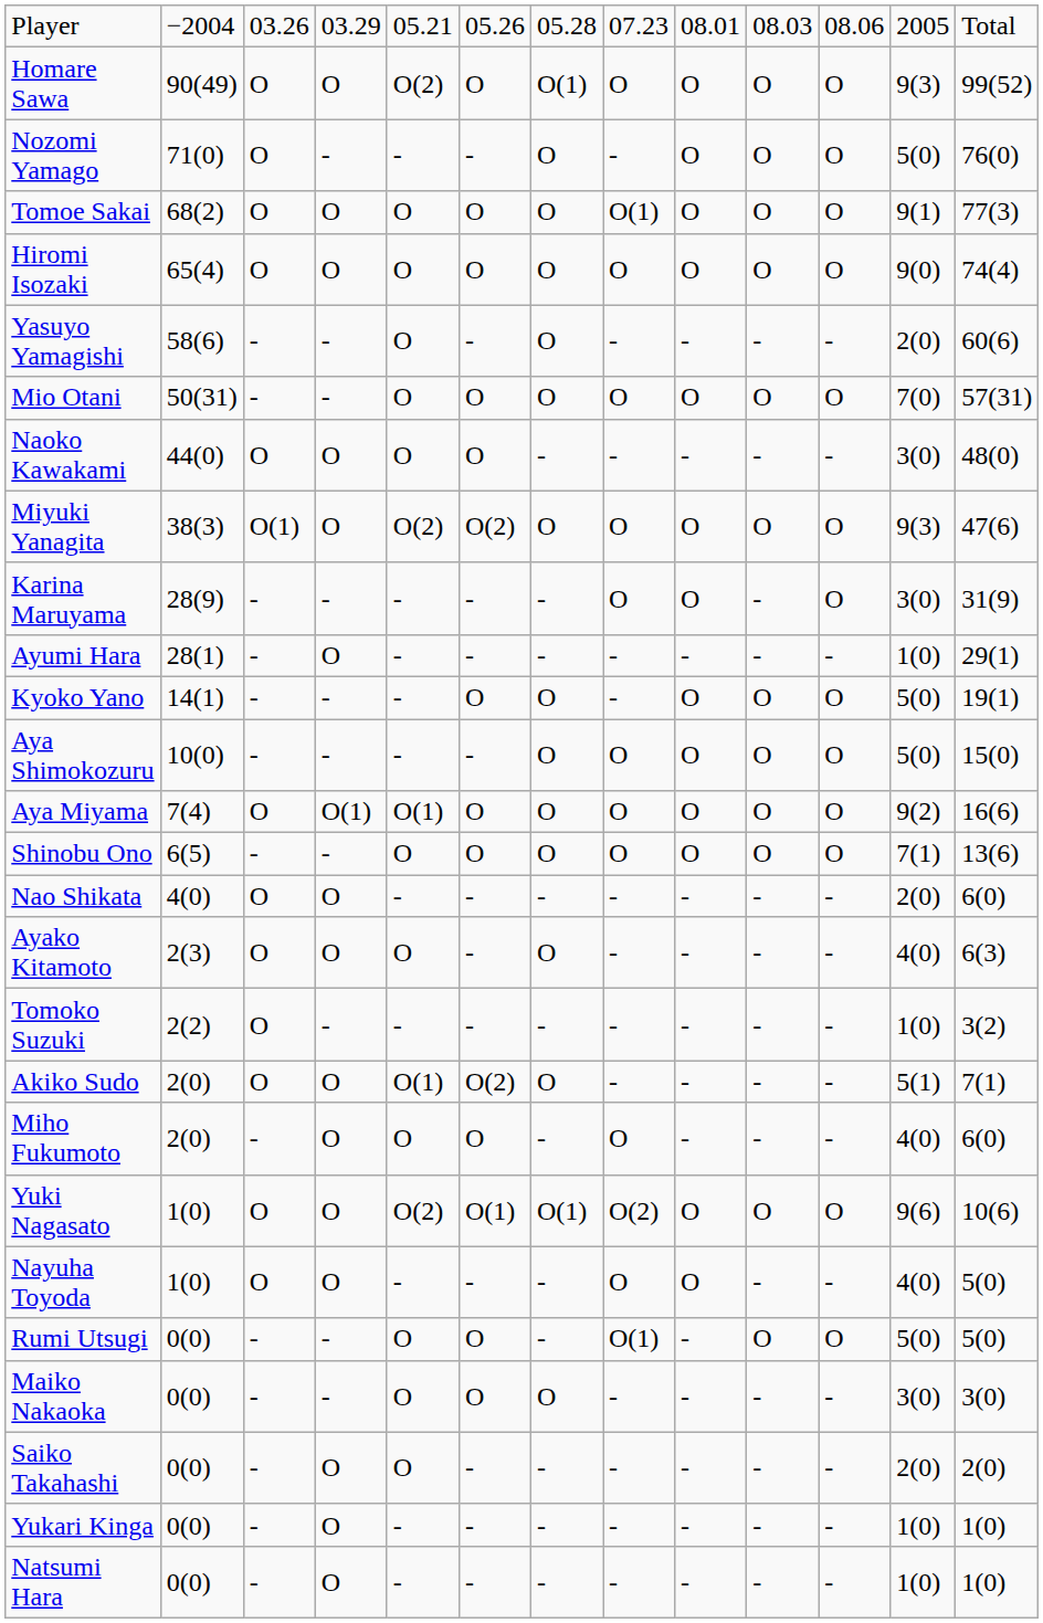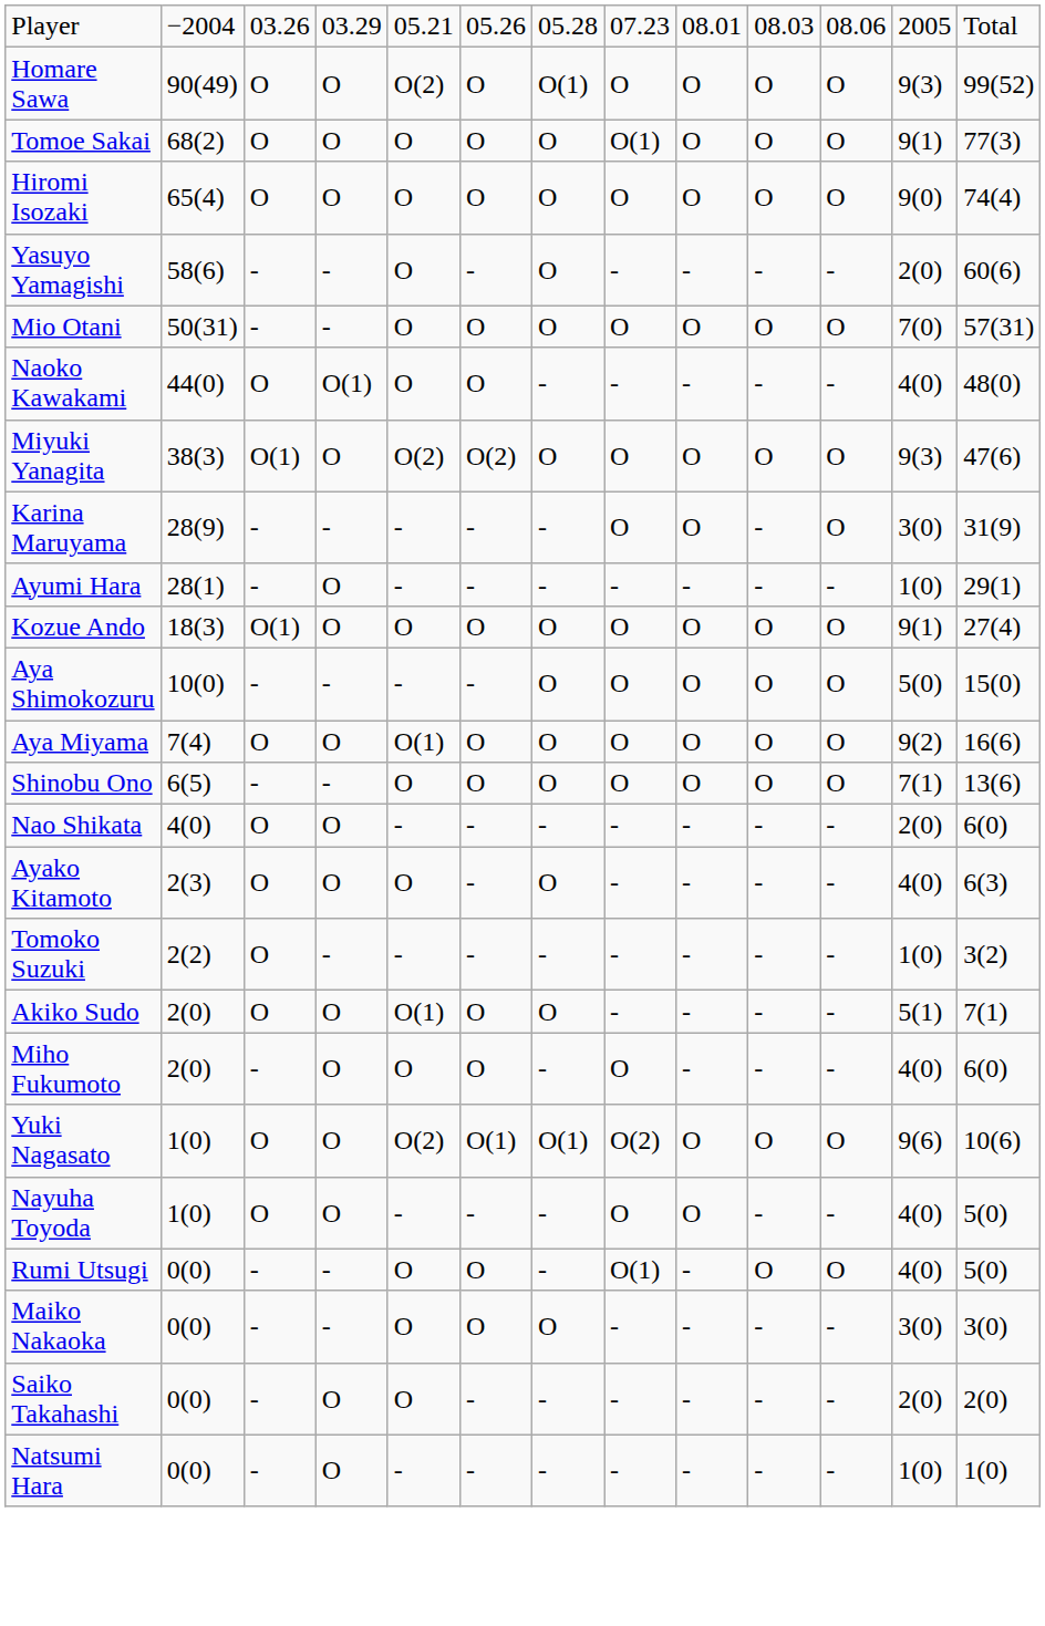 <table class="wikitable" style="text-align:left;">
 <tr>
 <td>Player</td>
 <td>−2004</td>
 <td>03.26</td>
 <td>03.29</td>
 <td>05.21</td>
 <td>05.26</td>
 <td>05.28</td>
 <td>07.23</td>
 <td>08.01</td>
 <td>08.03</td>
 <td>08.06</td>
 <td>2005</td>
 <td>Total</td>
 </tr>
 <tr>
 <td><a href='#'>Homare Sawa</a></td>
 <td>90(49)</td>
 <td>O</td>
 <td>O</td>
 <td>O(2)</td>
 <td>O</td>
 <td>O(1)</td>
 <td>O</td>
 <td>O</td>
 <td>O</td>
 <td>O</td>
 <td>9(3)</td>
 <td>99(52)</td>
-</tr>
-<tr>
-<td><a href='#'>Nozomi Yamago</a></td>
-<td>71(0)</td>
-<td>O</td>
-<td>-</td>
-<td>-</td>
-<td>-</td>
-<td>O</td>
-<td>-</td>
-<td>O</td>
-<td>O</td>
-<td>O</td>
-<td>5(0)</td>
-<td>76(0)</td>
 </tr>
 <tr>
 <td><a href='#'>Tomoe Sakai</a></td>
 <td>68(2)</td>
 <td>O</td>
 <td>O</td>
 <td>O</td>
 <td>O</td>
 <td>O</td>
 <td>O(1)</td>
 <td>O</td>
 <td>O</td>
 <td>O</td>
 <td>9(1)</td>
 <td>77(3)</td>
 </tr>
 <tr>
 <td><a href='#'>Hiromi Isozaki</a></td>
 <td>65(4)</td>
 <td>O</td>
 <td>O</td>
 <td>O</td>
 <td>O</td>
 <td>O</td>
 <td>O</td>
 <td>O</td>
 <td>O</td>
 <td>O</td>
 <td>9(0)</td>
 <td>74(4)</td>
 </tr>
 <tr>
 <td><a href='#'>Yasuyo Yamagishi</a></td>
 <td>58(6)</td>
 <td>-</td>
 <td>-</td>
 <td>O</td>
 <td>-</td>
 <td>O</td>
 <td>-</td>
 <td>-</td>
 <td>-</td>
 <td>-</td>
 <td>2(0)</td>
 <td>60(6)</td>
 </tr>
 <tr>
 <td><a href='#'>Mio Otani</a></td>
 <td>50(31)</td>
 <td>-</td>
 <td>-</td>
 <td>O</td>
 <td>O</td>
 <td>O</td>
 <td>O</td>
 <td>O</td>
 <td>O</td>
 <td>O</td>
 <td>7(0)</td>
 <td>57(31)</td>
 </tr>
 <tr>
 <td><a href='#'>Naoko Kawakami</a></td>
 <td>44(0)</td>
 <td>O</td>
-<td>O</td>
+<td>O(1)</td>
 <td>O</td>
 <td>O</td>
 <td>-</td>
 <td>-</td>
 <td>-</td>
 <td>-</td>
 <td>-</td>
-<td>3(0)</td>
+<td>4(0)</td>
 <td>48(0)</td>
 </tr>
 <tr>
 <td><a href='#'>Miyuki Yanagita</a></td>
 <td>38(3)</td>
 <td>O(1)</td>
 <td>O</td>
 <td>O(2)</td>
 <td>O(2)</td>
 <td>O</td>
 <td>O</td>
 <td>O</td>
 <td>O</td>
 <td>O</td>
 <td>9(3)</td>
 <td>47(6)</td>
 </tr>
 <tr>
 <td><a href='#'>Karina Maruyama</a></td>
 <td>28(9)</td>
 <td>-</td>
 <td>-</td>
 <td>-</td>
 <td>-</td>
 <td>-</td>
 <td>O</td>
 <td>O</td>
 <td>-</td>
 <td>O</td>
 <td>3(0)</td>
 <td>31(9)</td>
 </tr>
 <tr>
 <td><a href='#'>Ayumi Hara</a></td>
 <td>28(1)</td>
 <td>-</td>
 <td>O</td>
 <td>-</td>
 <td>-</td>
 <td>-</td>
 <td>-</td>
 <td>-</td>
 <td>-</td>
 <td>-</td>
 <td>1(0)</td>
 <td>29(1)</td>
 </tr>
 <tr>
-<td><a href='#'>Kyoko Yano</a></td>
-<td>14(1)</td>
-<td>-</td>
-<td>-</td>
-<td>-</td>
-<td>O</td>
-<td>O</td>
-<td>-</td>
+<td><a href='#'>Kozue Ando</a></td>
+<td>18(3)</td>
+<td>O(1)</td>
 <td>O</td>
 <td>O</td>
 <td>O</td>
-<td>5(0)</td>
-<td>19(1)</td>
+<td>O</td>
+<td>O</td>
+<td>O</td>
+<td>O</td>
+<td>O</td>
+<td>9(1)</td>
+<td>27(4)</td>
 </tr>
 <tr>
 <td><a href='#'>Aya Shimokozuru</a></td>
 <td>10(0)</td>
 <td>-</td>
 <td>-</td>
 <td>-</td>
 <td>-</td>
 <td>O</td>
 <td>O</td>
 <td>O</td>
 <td>O</td>
 <td>O</td>
 <td>5(0)</td>
 <td>15(0)</td>
 </tr>
 <tr>
 <td><a href='#'>Aya Miyama</a></td>
 <td>7(4)</td>
 <td>O</td>
-<td>O(1)</td>
+<td>O</td>
 <td>O(1)</td>
 <td>O</td>
 <td>O</td>
 <td>O</td>
 <td>O</td>
 <td>O</td>
 <td>O</td>
 <td>9(2)</td>
 <td>16(6)</td>
 </tr>
 <tr>
 <td><a href='#'>Shinobu Ono</a></td>
 <td>6(5)</td>
 <td>-</td>
 <td>-</td>
 <td>O</td>
 <td>O</td>
 <td>O</td>
 <td>O</td>
 <td>O</td>
 <td>O</td>
 <td>O</td>
 <td>7(1)</td>
 <td>13(6)</td>
 </tr>
 <tr>
 <td><a href='#'>Nao Shikata</a></td>
 <td>4(0)</td>
 <td>O</td>
 <td>O</td>
 <td>-</td>
 <td>-</td>
 <td>-</td>
 <td>-</td>
 <td>-</td>
 <td>-</td>
 <td>-</td>
 <td>2(0)</td>
 <td>6(0)</td>
 </tr>
 <tr>
 <td><a href='#'>Ayako Kitamoto</a></td>
 <td>2(3)</td>
 <td>O</td>
 <td>O</td>
 <td>O</td>
 <td>-</td>
 <td>O</td>
 <td>-</td>
 <td>-</td>
 <td>-</td>
 <td>-</td>
 <td>4(0)</td>
 <td>6(3)</td>
 </tr>
 <tr>
 <td><a href='#'>Tomoko Suzuki</a></td>
 <td>2(2)</td>
 <td>O</td>
 <td>-</td>
 <td>-</td>
 <td>-</td>
 <td>-</td>
 <td>-</td>
 <td>-</td>
 <td>-</td>
 <td>-</td>
 <td>1(0)</td>
 <td>3(2)</td>
 </tr>
 <tr>
 <td><a href='#'>Akiko Sudo</a></td>
 <td>2(0)</td>
 <td>O</td>
 <td>O</td>
 <td>O(1)</td>
-<td>O(2)</td>
+<td>O</td>
 <td>O</td>
 <td>-</td>
 <td>-</td>
 <td>-</td>
 <td>-</td>
 <td>5(1)</td>
 <td>7(1)</td>
 </tr>
 <tr>
 <td><a href='#'>Miho Fukumoto</a></td>
 <td>2(0)</td>
 <td>-</td>
 <td>O</td>
 <td>O</td>
 <td>O</td>
 <td>-</td>
 <td>O</td>
 <td>-</td>
 <td>-</td>
 <td>-</td>
 <td>4(0)</td>
 <td>6(0)</td>
 </tr>
 <tr>
 <td><a href='#'>Yuki Nagasato</a></td>
 <td>1(0)</td>
 <td>O</td>
 <td>O</td>
 <td>O(2)</td>
 <td>O(1)</td>
 <td>O(1)</td>
 <td>O(2)</td>
 <td>O</td>
 <td>O</td>
 <td>O</td>
 <td>9(6)</td>
 <td>10(6)</td>
 </tr>
 <tr>
 <td><a href='#'>Nayuha Toyoda</a></td>
 <td>1(0)</td>
 <td>O</td>
 <td>O</td>
 <td>-</td>
 <td>-</td>
 <td>-</td>
 <td>O</td>
 <td>O</td>
 <td>-</td>
 <td>-</td>
 <td>4(0)</td>
 <td>5(0)</td>
 </tr>
 <tr>
 <td><a href='#'>Rumi Utsugi</a></td>
 <td>0(0)</td>
 <td>-</td>
 <td>-</td>
 <td>O</td>
 <td>O</td>
 <td>-</td>
 <td>O(1)</td>
 <td>-</td>
 <td>O</td>
 <td>O</td>
-<td>5(0)</td>
+<td>4(0)</td>
 <td>5(0)</td>
 </tr>
 <tr>
 <td><a href='#'>Maiko Nakaoka</a></td>
 <td>0(0)</td>
 <td>-</td>
 <td>-</td>
 <td>O</td>
 <td>O</td>
 <td>O</td>
 <td>-</td>
 <td>-</td>
 <td>-</td>
 <td>-</td>
 <td>3(0)</td>
 <td>3(0)</td>
 </tr>
 <tr>
 <td><a href='#'>Saiko Takahashi</a></td>
 <td>0(0)</td>
 <td>-</td>
 <td>O</td>
 <td>O</td>
 <td>-</td>
 <td>-</td>
 <td>-</td>
 <td>-</td>
 <td>-</td>
 <td>-</td>
 <td>2(0)</td>
 <td>2(0)</td>
 </tr>
 <tr>
-<td><a href='#'>Yukari Kinga</a></td>
-<td>0(0)</td>
-<td>-</td>
-<td>O</td>
-<td>-</td>
-<td>-</td>
-<td>-</td>
-<td>-</td>
-<td>-</td>
-<td>-</td>
-<td>-</td>
-<td>1(0)</td>
-<td>1(0)</td>
-</tr>
-<tr>
 <td><a href='#'>Natsumi Hara</a></td>
 <td>0(0)</td>
 <td>-</td>
 <td>O</td>
 <td>-</td>
 <td>-</td>
 <td>-</td>
 <td>-</td>
 <td>-</td>
 <td>-</td>
 <td>-</td>
 <td>1(0)</td>
 <td>1(0)</td>
 </tr>
 </table>
